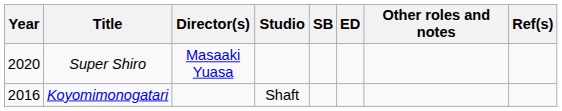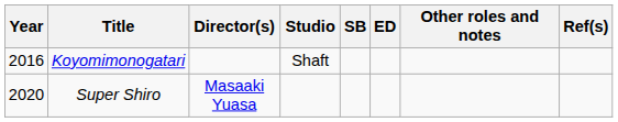 <table class="wikitable sortable" style="text-align:center; margin=auto; ">
 <tr>
 <th scope="col" width=5%>Year</th>
 <th scope="col" width=20%>Title</th>
 <th scope="col" width=15%>Director(s)</th>
 <th scope="col" width=10%>Studio</th>
 <th scope="col" class="unsortable">SB</th>
 <th scope="col" class="unsortable">ED</th>
 <th scope="col" class="unsortable">Other roles and notes</th>
 <th scope="col" class="unsortable">Ref(s)</th>
 </tr>
 <tr>
+<td>2016</td>
+<td><em><a href='#'>Koyomimonogatari</a></em></td>
+<td></td>
+<td>Shaft</td>
+<td></td>
+<td></td>
+<td></td>
+<td></td>
+</tr>
+<tr>
 <td>2020</td>
 <td><em>Super Shiro</em></td>
 <td><a href='#'>Masaaki Yuasa</a> <br></td>
 <td></td>
 <td></td>
 <td></td>
 <td></td>
 <td></td>
 </tr>
-<tr>
-<td>2016</td>
-<td><em><a href='#'>Koyomimonogatari</a></em></td>
-<td></td>
-<td>Shaft</td>
-<td></td>
-<td></td>
-<td></td>
-<td></td>
-</tr>
 </table>
